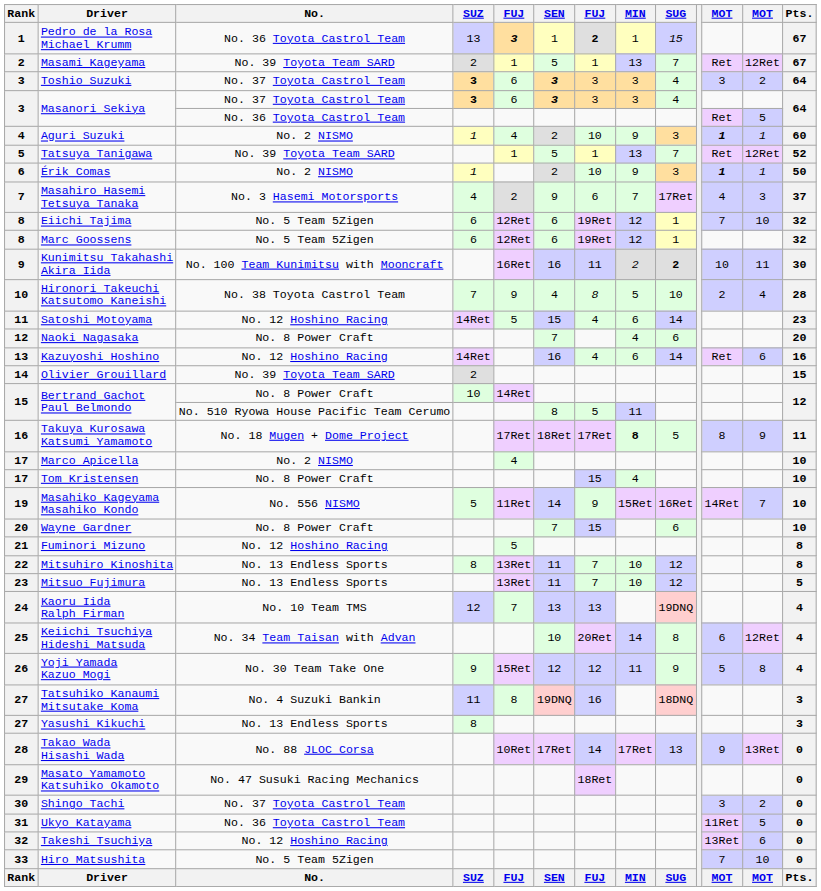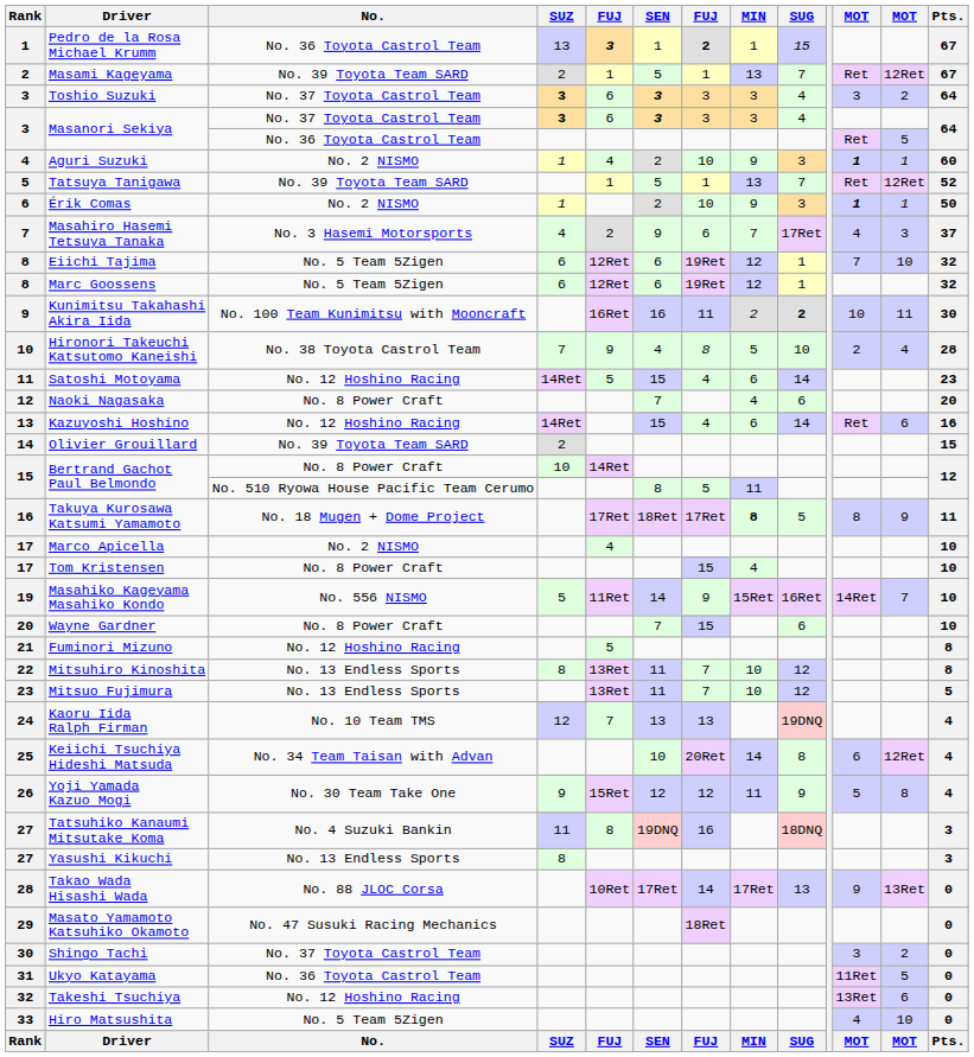 <table class="wikitable" style="font-size:85%; text-align:center">
 <tr style="background:#f9f9f9" valign="top">
 <th valign="middle">Rank</th>
 <th class="unsortable" valign="middle">Driver</th>
 <th valign="middle">No.</th>
 <th data-sort-type="number"><a href='#'>SUZ</a><br></th>
 <th data-sort-type="number"><a href='#'>FUJ</a><br></th>
 <th data-sort-type="number"><a href='#'>SEN</a><br></th>
 <th data-sort-type="number"><a href='#'>FUJ</a><br></th>
 <th data-sort-type="number"><a href='#'>MIN</a><br></th>
 <th data-sort-type="number"><a href='#'>SUG</a><br></th>
 <th rowspan="40"></th>
 <th data-sort-type="number"><a href='#'>MOT</a><br></th>
 <th data-sort-type="number"><a href='#'>MOT</a><br></th>
 <th data-sort-type="number">Pts.</th>
 </tr>
 <tr>
 <th>1</th>
 <td align="left"> <a href='#'>Pedro de la Rosa</a><br> <a href='#'>Michael Krumm</a></td>
 <td>No. 36 <a href='#'>Toyota Castrol Team</a></td>
 <td bgcolor="#CFCFFF">13</td>
 <td bgcolor="#FFDF9F"><strong><em>3</em></strong></td>
 <td bgcolor="#FFFFBF">1</td>
 <td bgcolor="#DFDFDF"><strong>2</strong></td>
 <td bgcolor="#FFFFBF">1</td>
 <td bgcolor="#CFCFFF"><em>15</em></td>
 <td></td>
 <td></td>
 <th>67</th>
 </tr>
 <tr>
 <th>2</th>
 <td align="left"> <a href='#'>Masami Kageyama</a></td>
 <td>No. 39 <a href='#'>Toyota Team SARD</a></td>
 <td bgcolor="#DFDFDF">2</td>
 <td bgcolor="#FFFFBF">1</td>
 <td bgcolor="#DFFFDF">5</td>
 <td bgcolor="#FFFFBF">1</td>
 <td bgcolor="#CFCFFF">13</td>
 <td bgcolor="#DFFFDF">7</td>
 <td bgcolor="#EFCFFF">Ret</td>
 <td bgcolor="#EFCFFF"><span>12</span>Ret</td>
 <th>67</th>
 </tr>
 <tr>
 <th>3</th>
 <td align="left"> <a href='#'>Toshio Suzuki</a></td>
 <td>No. 37 <a href='#'>Toyota Castrol Team</a></td>
 <td bgcolor="#FFDF9F"><strong>3</strong></td>
 <td bgcolor="#DFFFDF">6</td>
 <td bgcolor="#FFDF9F"><strong><em>3</em></strong></td>
 <td bgcolor="#FFDF9F">3</td>
 <td bgcolor="#FFDF9F">3</td>
 <td bgcolor="#DFFFDF">4</td>
 <td bgcolor="#CFCFFF">3</td>
 <td bgcolor="#CFCFFF">2</td>
 <th>64</th>
 </tr>
 <tr>
 <th rowspan="2">3</th>
 <td rowspan="2" align="left"> <a href='#'>Masanori Sekiya</a></td>
 <td>No. 37 <a href='#'>Toyota Castrol Team</a></td>
 <td bgcolor="#FFDF9F"><strong>3</strong></td>
 <td bgcolor="#DFFFDF">6</td>
 <td bgcolor="#FFDF9F"><strong><em>3</em></strong></td>
 <td bgcolor="#FFDF9F">3</td>
 <td bgcolor="#FFDF9F">3</td>
 <td bgcolor="#DFFFDF">4</td>
 <td></td>
 <td></td>
 <th rowspan="2">64</th>
 </tr>
 <tr>
 <td>No. 36 <a href='#'>Toyota Castrol Team</a></td>
 <td></td>
 <td></td>
 <td></td>
 <td></td>
 <td></td>
 <td></td>
 <td bgcolor="#EFCFFF">Ret</td>
 <td bgcolor="#CFCFFF">5</td>
 </tr>
 <tr>
 <th>4</th>
 <td align="left"> <a href='#'>Aguri Suzuki</a></td>
 <td>No. 2 <a href='#'>NISMO</a></td>
 <td bgcolor="#FFFFBF"><em>1</em></td>
 <td bgcolor="#DFFFDF">4</td>
 <td bgcolor="#DFDFDF">2</td>
 <td bgcolor="#DFFFDF">10</td>
 <td bgcolor="#DFFFDF">9</td>
 <td bgcolor="#FFDF9F">3</td>
 <td bgcolor="#CFCFFF"><strong><em>1</em></strong></td>
 <td bgcolor="#CFCFFF"><em>1</em></td>
 <th>60</th>
 </tr>
 <tr>
 <th>5</th>
 <td align="left"> <a href='#'>Tatsuya Tanigawa</a></td>
 <td>No. 39 <a href='#'>Toyota Team SARD</a></td>
 <td></td>
 <td bgcolor="#FFFFBF">1</td>
 <td bgcolor="#DFFFDF">5</td>
 <td bgcolor="#FFFFBF">1</td>
 <td bgcolor="#CFCFFF">13</td>
 <td bgcolor="#DFFFDF">7</td>
 <td bgcolor="#EFCFFF">Ret</td>
 <td bgcolor="#EFCFFF"><span>12</span>Ret</td>
 <th>52</th>
 </tr>
 <tr>
 <th>6</th>
 <td align="left"> <a href='#'>Érik Comas</a></td>
 <td>No. 2 <a href='#'>NISMO</a></td>
 <td bgcolor="#FFFFBF"><em>1</em></td>
 <td></td>
 <td bgcolor="#DFDFDF">2</td>
 <td bgcolor="#DFFFDF">10</td>
 <td bgcolor="#DFFFDF">9</td>
 <td bgcolor="#FFDF9F">3</td>
 <td bgcolor="#CFCFFF"><strong><em>1</em></strong></td>
 <td bgcolor="#CFCFFF"><em>1</em></td>
 <th>50</th>
 </tr>
 <tr>
 <th>7</th>
 <td align="left"> <a href='#'>Masahiro Hasemi</a><br> <a href='#'>Tetsuya Tanaka</a></td>
 <td>No. 3 <a href='#'>Hasemi Motorsports</a></td>
 <td bgcolor="#DFFFDF">4</td>
 <td bgcolor="#DFDFDF">2</td>
 <td bgcolor="#DFFFDF">9</td>
 <td bgcolor="#DFFFDF">6</td>
 <td bgcolor="#DFFFDF">7</td>
 <td bgcolor="#EFCFFF"><span>17</span>Ret</td>
 <td bgcolor="#CFCFFF">4</td>
 <td bgcolor="#CFCFFF">3</td>
 <th>37</th>
 </tr>
 <tr>
 <th>8</th>
 <td align="left"> <a href='#'>Eiichi Tajima</a></td>
 <td>No. 5 Team 5Zigen</td>
 <td bgcolor="#DFFFDF">6</td>
 <td bgcolor="#EFCFFF"><span>12</span>Ret</td>
 <td bgcolor="#DFFFDF">6</td>
 <td bgcolor="#EFCFFF"><span>19</span>Ret</td>
 <td bgcolor="#CFCFFF">12</td>
 <td bgcolor="#FFFFBF">1</td>
 <td bgcolor="#CFCFFF">7</td>
 <td bgcolor="#CFCFFF">10</td>
 <th>32</th>
 </tr>
 <tr>
 <th>8</th>
 <td align="left"> <a href='#'>Marc Goossens</a></td>
 <td>No. 5 Team 5Zigen</td>
 <td bgcolor="#DFFFDF">6</td>
 <td bgcolor="#EFCFFF"><span>12</span>Ret</td>
 <td bgcolor="#DFFFDF">6</td>
 <td bgcolor="#EFCFFF"><span>19</span>Ret</td>
 <td bgcolor="#CFCFFF">12</td>
 <td bgcolor="#FFFFBF">1</td>
 <td></td>
 <td></td>
 <th>32</th>
 </tr>
 <tr>
 <th>9</th>
 <td align="left"> <a href='#'>Kunimitsu Takahashi</a><br> <a href='#'>Akira Iida</a></td>
 <td>No. 100 <a href='#'>Team Kunimitsu</a> with <a href='#'>Mooncraft</a></td>
 <td></td>
 <td bgcolor="#EFCFFF"><span>16</span>Ret</td>
 <td bgcolor="#CFCFFF">16</td>
 <td bgcolor="#CFCFFF">11</td>
 <td bgcolor="#DFDFDF"><em>2</em></td>
 <td bgcolor="#DFDFDF"><strong>2</strong></td>
 <td bgcolor="#CFCFFF">10</td>
 <td bgcolor="#CFCFFF">11</td>
 <th>30</th>
 </tr>
 <tr>
 <th>10</th>
 <td align="left"> <a href='#'>Hironori Takeuchi</a><br> <a href='#'>Katsutomo Kaneishi</a></td>
 <td>No. 38 Toyota Castrol Team</td>
 <td bgcolor="#DFFFDF">7</td>
 <td bgcolor="#DFFFDF">9</td>
 <td bgcolor="#DFFFDF">4</td>
 <td bgcolor="#DFFFDF"><em>8</em></td>
 <td bgcolor="#DFFFDF">5</td>
 <td bgcolor="#DFFFDF">10</td>
 <td bgcolor="#CFCFFF">2</td>
 <td bgcolor="#CFCFFF">4</td>
 <th>28</th>
 </tr>
 <tr>
 <th>11</th>
 <td align="left"> <a href='#'>Satoshi Motoyama</a></td>
 <td>No. 12 <a href='#'>Hoshino Racing</a></td>
 <td bgcolor="#EFCFFF"><span>14</span>Ret</td>
 <td bgcolor="#DFFFDF">5</td>
 <td bgcolor="#CFCFFF">15</td>
 <td bgcolor="#DFFFDF">4</td>
 <td bgcolor="#DFFFDF">6</td>
 <td bgcolor="#CFCFFF">14</td>
 <td></td>
 <td></td>
 <th>23</th>
 </tr>
 <tr>
 <th>12</th>
 <td align="left"> <a href='#'>Naoki Nagasaka</a></td>
 <td>No. 8 Power Craft</td>
 <td></td>
 <td></td>
 <td bgcolor="#DFFFDF">7</td>
 <td></td>
 <td bgcolor="#DFFFDF">4</td>
 <td bgcolor="#DFFFDF">6</td>
 <td></td>
 <td></td>
 <th>20</th>
 </tr>
 <tr>
 <th>13</th>
 <td align="left"> <a href='#'>Kazuyoshi Hoshino</a></td>
 <td>No. 12 <a href='#'>Hoshino Racing</a></td>
 <td bgcolor="#EFCFFF"><span>14</span>Ret</td>
 <td></td>
-<td bgcolor="#CFCFFF">16</td>
+<td bgcolor="#CFCFFF">15</td>
 <td bgcolor="#DFFFDF">4</td>
 <td bgcolor="#DFFFDF">6</td>
 <td bgcolor="#CFCFFF">14</td>
 <td bgcolor="#EFCFFF">Ret</td>
 <td bgcolor="#CFCFFF">6</td>
 <th>16</th>
 </tr>
 <tr>
 <th>14</th>
 <td align="left"> <a href='#'>Olivier Grouillard</a></td>
 <td>No. 39 <a href='#'>Toyota Team SARD</a></td>
 <td bgcolor="#DFDFDF">2</td>
 <td></td>
 <td></td>
 <td></td>
 <td></td>
 <td></td>
 <td></td>
 <td></td>
 <th>15</th>
 </tr>
 <tr>
 <th rowspan="2">15</th>
 <td rowspan="2" align="left"> <a href='#'>Bertrand Gachot</a><br> <a href='#'>Paul Belmondo</a></td>
 <td>No. 8 Power Craft</td>
 <td bgcolor="#DFFFDF">10</td>
 <td bgcolor="#EFCFFF"><span>14</span>Ret</td>
 <td></td>
 <td></td>
 <td></td>
 <td></td>
 <td></td>
 <td></td>
 <th rowspan="2">12</th>
 </tr>
 <tr>
 <td>No. 510 Ryowa House Pacific Team Cerumo</td>
 <td></td>
 <td></td>
 <td bgcolor="#DFFFDF">8</td>
 <td bgcolor="#DFFFDF">5</td>
 <td bgcolor="#CFCFFF">11</td>
 <td></td>
 <td></td>
 <td></td>
 </tr>
 <tr>
 <th>16</th>
 <td align="left"> <a href='#'>Takuya Kurosawa</a><br> <a href='#'>Katsumi Yamamoto</a></td>
 <td>No. 18 <a href='#'>Mugen</a> + <a href='#'>Dome Project</a></td>
 <td></td>
 <td bgcolor="#EFCFFF"><span>17</span>Ret</td>
 <td bgcolor="#EFCFFF"><span>18</span>Ret</td>
 <td bgcolor="#EFCFFF"><span>17</span>Ret</td>
 <td bgcolor="#DFFFDF"><strong>8</strong></td>
 <td bgcolor="#DFFFDF">5</td>
 <td bgcolor="#CFCFFF">8</td>
 <td bgcolor="#CFCFFF">9</td>
 <th>11</th>
 </tr>
 <tr>
 <th>17</th>
 <td align="left"> <a href='#'>Marco Apicella</a></td>
 <td>No. 2 <a href='#'>NISMO</a></td>
 <td></td>
 <td bgcolor="#DFFFDF">4</td>
 <td></td>
 <td></td>
 <td></td>
 <td></td>
 <td></td>
 <td></td>
 <th>10</th>
 </tr>
 <tr>
 <th>17</th>
 <td align="left"> <a href='#'>Tom Kristensen</a></td>
 <td>No. 8 Power Craft</td>
 <td></td>
 <td></td>
 <td></td>
 <td bgcolor="#CFCFFF">15</td>
 <td bgcolor="#DFFFDF">4</td>
 <td></td>
 <td></td>
 <td></td>
 <th>10</th>
 </tr>
 <tr>
 <th>19</th>
 <td align="left"> <a href='#'>Masahiko Kageyama</a><br> <a href='#'>Masahiko Kondo</a></td>
 <td>No. 556 <a href='#'>NISMO</a></td>
 <td bgcolor="#DFFFDF">5</td>
 <td bgcolor="#EFCFFF"><span>11</span>Ret</td>
 <td bgcolor="#CFCFFF">14</td>
 <td bgcolor="#DFFFDF">9</td>
 <td bgcolor="#EFCFFF"><span>15</span>Ret</td>
 <td bgcolor="#EFCFFF"><span>16</span>Ret</td>
 <td bgcolor="#EFCFFF"><span>14</span>Ret</td>
 <td bgcolor="#CFCFFF">7</td>
 <th>10</th>
 </tr>
 <tr>
 <th>20</th>
 <td align="left"> <a href='#'>Wayne Gardner</a></td>
 <td>No. 8 Power Craft</td>
 <td></td>
 <td></td>
 <td bgcolor="#DFFFDF">7</td>
 <td bgcolor="#CFCFFF">15</td>
 <td></td>
 <td bgcolor="#DFFFDF">6</td>
 <td></td>
 <td></td>
 <th>10</th>
 </tr>
 <tr>
 <th>21</th>
 <td align="left"> <a href='#'>Fuminori Mizuno</a></td>
 <td>No. 12 <a href='#'>Hoshino Racing</a></td>
 <td></td>
 <td bgcolor="#DFFFDF">5</td>
 <td></td>
 <td></td>
 <td></td>
 <td></td>
 <td></td>
 <td></td>
 <th>8</th>
 </tr>
 <tr>
 <th>22</th>
 <td align="left"> <a href='#'>Mitsuhiro Kinoshita</a></td>
 <td>No. 13 Endless Sports</td>
 <td bgcolor="#DFFFDF">8</td>
 <td bgcolor="#EFCFFF"><span>13</span>Ret</td>
 <td bgcolor="#CFCFFF">11</td>
 <td bgcolor="#DFFFDF">7</td>
 <td bgcolor="#DFFFDF">10</td>
 <td bgcolor="#CFCFFF">12</td>
 <td></td>
 <td></td>
 <th>8</th>
 </tr>
 <tr>
 <th>23</th>
 <td align="left"> <a href='#'>Mitsuo Fujimura</a></td>
 <td>No. 13 Endless Sports</td>
 <td></td>
 <td bgcolor="#EFCFFF"><span>13</span>Ret</td>
 <td bgcolor="#CFCFFF">11</td>
 <td bgcolor="#DFFFDF">7</td>
 <td bgcolor="#DFFFDF">10</td>
 <td bgcolor="#CFCFFF">12</td>
 <td></td>
 <td></td>
 <th>5</th>
 </tr>
 <tr>
 <th>24</th>
 <td align="left"> <a href='#'>Kaoru Iida</a><br> <a href='#'>Ralph Firman</a></td>
 <td>No. 10 Team TMS</td>
 <td bgcolor="#CFCFFF">12</td>
 <td bgcolor="#DFFFDF">7</td>
 <td bgcolor="#CFCFFF">13</td>
 <td bgcolor="#CFCFFF">13</td>
 <td></td>
 <td bgcolor="#FFCFCF"><span>19</span>DNQ</td>
 <td></td>
 <td></td>
 <th>4</th>
 </tr>
 <tr>
 <th>25</th>
 <td align="left"> <a href='#'>Keiichi Tsuchiya</a><br> <a href='#'>Hideshi Matsuda</a></td>
 <td>No. 34 <a href='#'>Team Taisan</a> with <a href='#'>Advan</a></td>
 <td></td>
 <td></td>
 <td bgcolor="#DFFFDF">10</td>
 <td bgcolor="#EFCFFF"><span>20</span>Ret</td>
 <td bgcolor="#CFCFFF">14</td>
 <td bgcolor="#DFFFDF">8</td>
 <td bgcolor="#CFCFFF">6</td>
 <td bgcolor="#EFCFFF"><span>12</span>Ret</td>
 <th>4</th>
 </tr>
 <tr>
 <th>26</th>
 <td align="left"> <a href='#'>Yoji Yamada</a><br> <a href='#'>Kazuo Mogi</a></td>
 <td>No. 30 Team Take One</td>
 <td bgcolor="#DFFFDF">9</td>
 <td bgcolor="#EFCFFF"><span>15</span>Ret</td>
 <td bgcolor="#CFCFFF">12</td>
 <td bgcolor="#CFCFFF">12</td>
 <td bgcolor="#CFCFFF">11</td>
 <td bgcolor="#DFFFDF">9</td>
 <td bgcolor="#CFCFFF">5</td>
 <td bgcolor="#CFCFFF">8</td>
 <th>4</th>
 </tr>
 <tr>
 <th>27</th>
 <td align="left"> <a href='#'>Tatsuhiko Kanaumi</a><br> <a href='#'>Mitsutake Koma</a></td>
 <td>No. 4 Suzuki Bankin</td>
 <td bgcolor="#CFCFFF">11</td>
 <td bgcolor="#DFFFDF">8</td>
 <td bgcolor="#FFCFCF"><span>19</span>DNQ</td>
 <td bgcolor="#CFCFFF">16</td>
 <td></td>
 <td bgcolor="#FFCFCF"><span>18</span>DNQ</td>
 <td></td>
 <td></td>
 <th>3</th>
 </tr>
 <tr>
 <th>27</th>
 <td align="left"> <a href='#'>Yasushi Kikuchi</a></td>
 <td>No. 13 Endless Sports</td>
 <td bgcolor="#DFFFDF">8</td>
 <td></td>
 <td></td>
 <td></td>
 <td></td>
 <td></td>
 <td></td>
 <td></td>
 <th>3</th>
 </tr>
 <tr>
 <th><span>28</span></th>
 <td align="left"> <a href='#'>Takao Wada</a><br> <a href='#'>Hisashi Wada</a></td>
 <td>No. 88 <a href='#'>JLOC Corsa</a></td>
 <td></td>
 <td bgcolor="#EFCFFF"><span>10</span>Ret</td>
 <td bgcolor="#EFCFFF"><span>17</span>Ret</td>
 <td bgcolor="#CFCFFF">14</td>
 <td bgcolor="#EFCFFF"><span>17</span>Ret</td>
 <td bgcolor="#CFCFFF">13</td>
 <td bgcolor="#CFCFFF">9</td>
 <td bgcolor="#EFCFFF"><span>13</span>Ret</td>
 <th>0</th>
 </tr>
 <tr>
 <th><span>29</span></th>
 <td align="left"> <a href='#'>Masato Yamamoto</a><br> <a href='#'>Katsuhiko Okamoto</a></td>
 <td>No. 47 Susuki Racing Mechanics</td>
 <td></td>
 <td></td>
 <td></td>
 <td bgcolor="#EFCFFF"><span>18</span>Ret</td>
 <td></td>
 <td></td>
 <td></td>
 <td></td>
 <th>0</th>
 </tr>
 <tr>
 <th><span>30</span></th>
 <td align="left"> <a href='#'>Shingo Tachi</a></td>
 <td>No. 37 <a href='#'>Toyota Castrol Team</a></td>
 <td></td>
 <td></td>
 <td></td>
 <td></td>
 <td></td>
 <td></td>
 <td bgcolor="#CFCFFF">3</td>
 <td bgcolor="#CFCFFF">2</td>
 <th>0</th>
 </tr>
 <tr>
 <th><span>31</span></th>
 <td align="left"> <a href='#'>Ukyo Katayama</a></td>
 <td>No. 36 <a href='#'>Toyota Castrol Team</a></td>
 <td></td>
 <td></td>
 <td></td>
 <td></td>
 <td></td>
 <td></td>
 <td bgcolor="#EFCFFF"><span>11</span>Ret</td>
 <td bgcolor="#CFCFFF">5</td>
 <th>0</th>
 </tr>
 <tr>
 <th><span>32</span></th>
 <td align="left"> <a href='#'>Takeshi Tsuchiya</a></td>
 <td>No. 12 <a href='#'>Hoshino Racing</a></td>
 <td></td>
 <td></td>
 <td></td>
 <td></td>
 <td></td>
 <td></td>
 <td bgcolor="#EFCFFF"><span>13</span>Ret</td>
 <td bgcolor="#CFCFFF">6</td>
 <th>0</th>
 </tr>
 <tr>
 <th><span>33</span></th>
 <td align="left"> <a href='#'>Hiro Matsushita</a></td>
 <td>No. 5 Team 5Zigen</td>
 <td></td>
 <td></td>
 <td></td>
 <td></td>
 <td></td>
 <td></td>
-<td bgcolor="#CFCFFF">7</td>
+<td bgcolor="#CFCFFF">4</td>
 <td bgcolor="#CFCFFF">10</td>
 <th>0</th>
 </tr>
 <tr>
 <th>Rank</th>
 <th align="left" valign="middle">Driver</th>
 <th valign="middle">No.</th>
 <th><a href='#'>SUZ</a><br></th>
 <th><a href='#'>FUJ</a><br></th>
 <th><a href='#'>SEN</a><br></th>
 <th><a href='#'>FUJ</a><br></th>
 <th><a href='#'>MIN</a><br></th>
 <th><a href='#'>SUG</a><br></th>
 <th><a href='#'>MOT</a><br></th>
 <th><a href='#'>MOT</a><br></th>
 <th>Pts.</th>
 </tr>
 </table>
